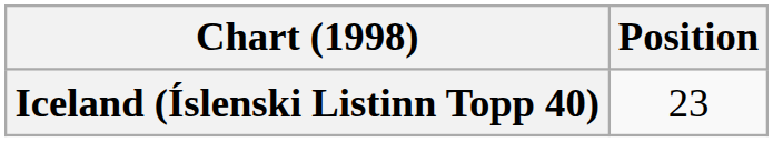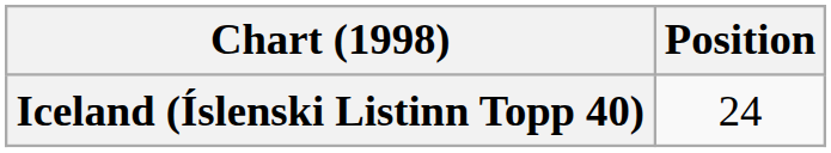 <table class="wikitable plainrowheaders" style="text-align:center">
 <tr>
 <th>Chart (1998)</th>
 <th>Position</th>
 </tr>
 <tr>
 <th scope="row">Iceland (Íslenski Listinn Topp 40)</th>
-<td>23</td>
+<td>24</td>
 </tr>
 </table>
